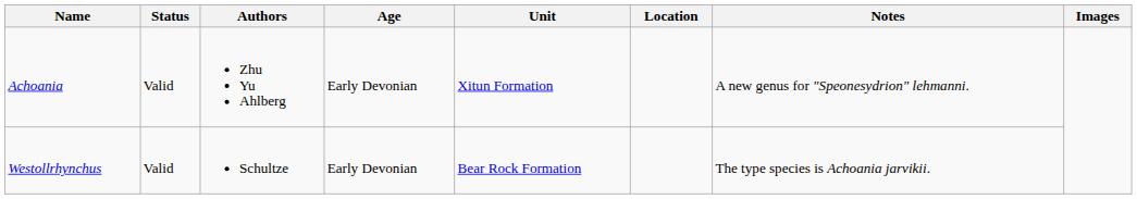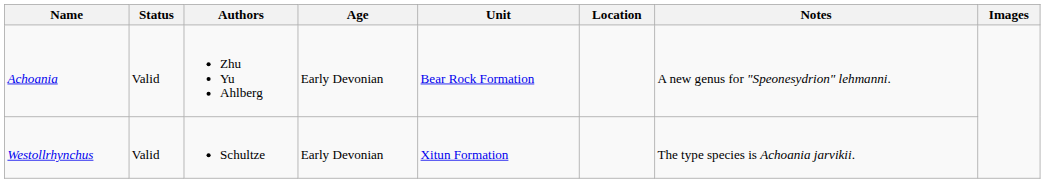 <table class="wikitable sortable" align="center" width="100%">
 <tr>
 <th>Name</th>
 <th>Status</th>
 <th>Authors</th>
 <th>Age</th>
 <th>Unit</th>
 <th>Location</th>
 <th>Notes</th>
 <th>Images</th>
 </tr>
 <tr>
 <td><br><em><a href='#'>Achoania</a></em></td>
 <td><br>Valid</td>
 <td><br><ul><li>Zhu</li><li>Yu</li><li>Ahlberg</li></ul></td>
 <td><br>Early Devonian</td>
-<td><br><a href='#'>Xitun Formation</a></td>
+<td><br><a href='#'>Bear Rock Formation</a></td>
 <td><br></td>
 <td><br>A new genus for <em>"Speonesydrion" lehmanni</em>.</td>
 <td rowspan="47"><br></td>
 </tr>
 <tr>
 <td><br><em><a href='#'>Westollrhynchus</a></em></td>
 <td><br>Valid</td>
 <td><br><ul><li>Schultze</li></ul></td>
 <td><br>Early Devonian</td>
-<td><br><a href='#'>Bear Rock Formation</a></td>
+<td><br><a href='#'>Xitun Formation</a></td>
 <td><br></td>
 <td><br>The type species is <em>Achoania jarvikii</em>.</td>
 </tr>
 </table>
